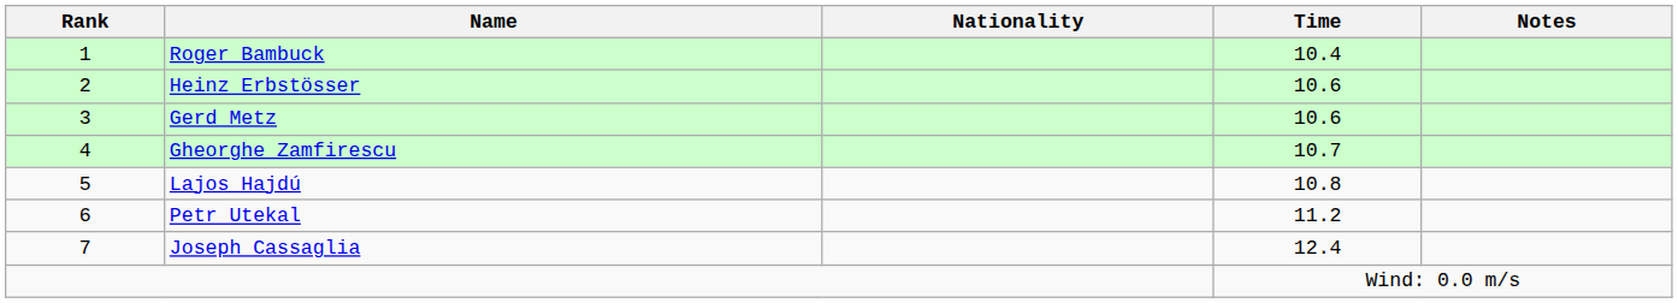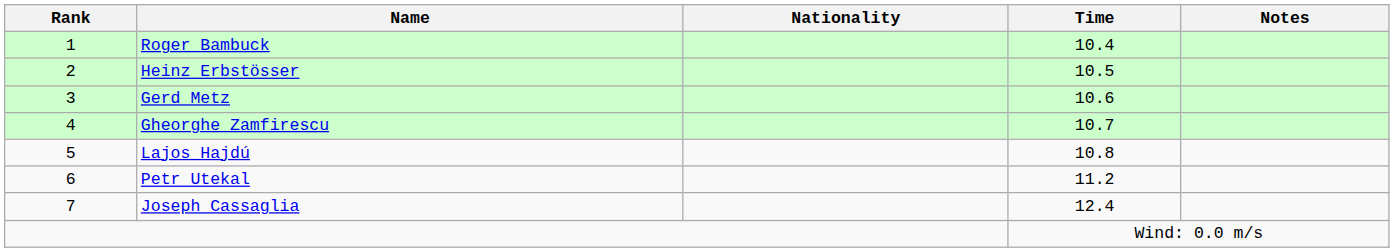 <table class="wikitable sortable" style="text-align:center;width: 55%">
 <tr>
 <th>Rank</th>
 <th>Name</th>
 <th>Nationality</th>
 <th>Time</th>
 <th>Notes</th>
 </tr>
 <tr bgcolor=ccffcc>
 <td>1</td>
 <td align=left><a href='#'>Roger Bambuck</a></td>
 <td align=left></td>
 <td>10.4</td>
 <td></td>
 </tr>
 <tr bgcolor=ccffcc>
 <td>2</td>
 <td align=left><a href='#'>Heinz Erbstösser</a></td>
 <td align=left></td>
-<td>10.6</td>
+<td>10.5</td>
 <td></td>
 </tr>
 <tr bgcolor=ccffcc>
 <td>3</td>
 <td align=left><a href='#'>Gerd Metz</a></td>
 <td align=left></td>
 <td>10.6</td>
 <td></td>
 </tr>
 <tr bgcolor=ccffcc>
 <td>4</td>
 <td align=left><a href='#'>Gheorghe Zamfirescu</a></td>
 <td align=left></td>
 <td>10.7</td>
 <td></td>
 </tr>
 <tr>
 <td>5</td>
 <td align=left><a href='#'>Lajos Hajdú</a></td>
 <td align=left></td>
 <td>10.8</td>
 <td></td>
 </tr>
 <tr>
 <td>6</td>
 <td align=left><a href='#'>Petr Utekal</a></td>
 <td align=left></td>
 <td>11.2</td>
 <td></td>
 </tr>
 <tr>
 <td>7</td>
 <td align=left><a href='#'>Joseph Cassaglia</a></td>
 <td align=left></td>
 <td>12.4</td>
 <td></td>
 </tr>
 <tr>
 <td colspan="3"></td>
 <td colspan="2">Wind: 0.0 m/s</td>
 </tr>
 </table>
